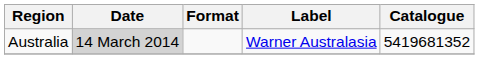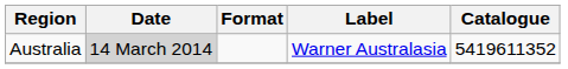 <table class="wikitable plainrowheaders">
 <tr>
 <th scope="col">Region</th>
 <th scope="col">Date</th>
 <th scope="col">Format</th>
 <th scope="col">Label</th>
 <th scope="col">Catalogue</th>
 </tr>
 <tr>
 <td>Australia</td>
 <td style="background: lightgrey;">14 March 2014</td>
 <td></td>
 <td><a href='#'>Warner Australasia</a></td>
-<td>5419681352</td>
+<td>5419611352</td>
 </tr>
 <tr>
 </tr>
 </table>
